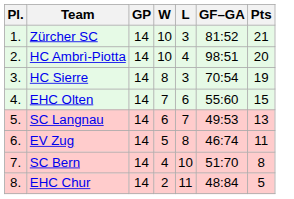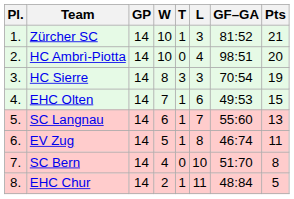 <table class="wikitable">
 <tr>
 <th>Pl.</th>
 <th>Team</th>
 <th>GP</th>
 <th>W</th>
+<th>T</th>
 <th>L</th>
 <th>GF–GA</th>
 <th>Pts</th>
 </tr>
 <tr align="center " bgcolor="#e6fae6">
 <td>1.</td>
 <td align="left"><a href='#'>Zürcher SC</a></td>
 <td>14</td>
 <td>10</td>
+<td>1</td>
 <td>3</td>
 <td>81:52</td>
 <td>21</td>
 </tr>
 <tr align="center "  bgcolor="#e6fae6">
 <td>2.</td>
 <td align="left"><a href='#'>HC Ambrì-Piotta</a></td>
 <td>14</td>
 <td>10</td>
+<td>0</td>
 <td>4</td>
 <td>98:51</td>
 <td>20</td>
 </tr>
 <tr align="center "  bgcolor="#e6fae6">
 <td>3.</td>
 <td align="left"><a href='#'>HC Sierre</a></td>
 <td>14</td>
 <td>8</td>
 <td>3</td>
+<td>3</td>
 <td>70:54</td>
 <td>19</td>
 </tr>
 <tr align="center "  bgcolor="#e6fae6">
 <td>4.</td>
 <td align="left"><a href='#'>EHC Olten</a></td>
 <td>14</td>
 <td>7</td>
+<td>1</td>
 <td>6</td>
-<td>55:60</td>
+<td>49:53</td>
 <td>15</td>
 </tr>
 <tr align="center " bgcolor="#ffcccc">
 <td>5.</td>
 <td align="left"><a href='#'>SC Langnau</a></td>
 <td>14</td>
 <td>6</td>
+<td>1</td>
 <td>7</td>
-<td>49:53</td>
+<td>55:60</td>
 <td>13</td>
 </tr>
 <tr align="center "  bgcolor="#ffcccc">
 <td>6.</td>
 <td align="left"><a href='#'>EV Zug</a></td>
 <td>14</td>
 <td>5</td>
+<td>1</td>
 <td>8</td>
 <td>46:74</td>
 <td>11</td>
 </tr>
 <tr align="center " bgcolor="#ffcccc">
 <td>7.</td>
 <td align="left"><a href='#'>SC Bern</a></td>
 <td>14</td>
 <td>4</td>
+<td>0</td>
 <td>10</td>
 <td>51:70</td>
 <td>8</td>
 </tr>
 <tr align="center "  bgcolor="#ffcccc">
 <td>8.</td>
 <td align="left"><a href='#'>EHC Chur</a></td>
 <td>14</td>
 <td>2</td>
+<td>1</td>
 <td>11</td>
 <td>48:84</td>
 <td>5</td>
 </tr>
 </table>
